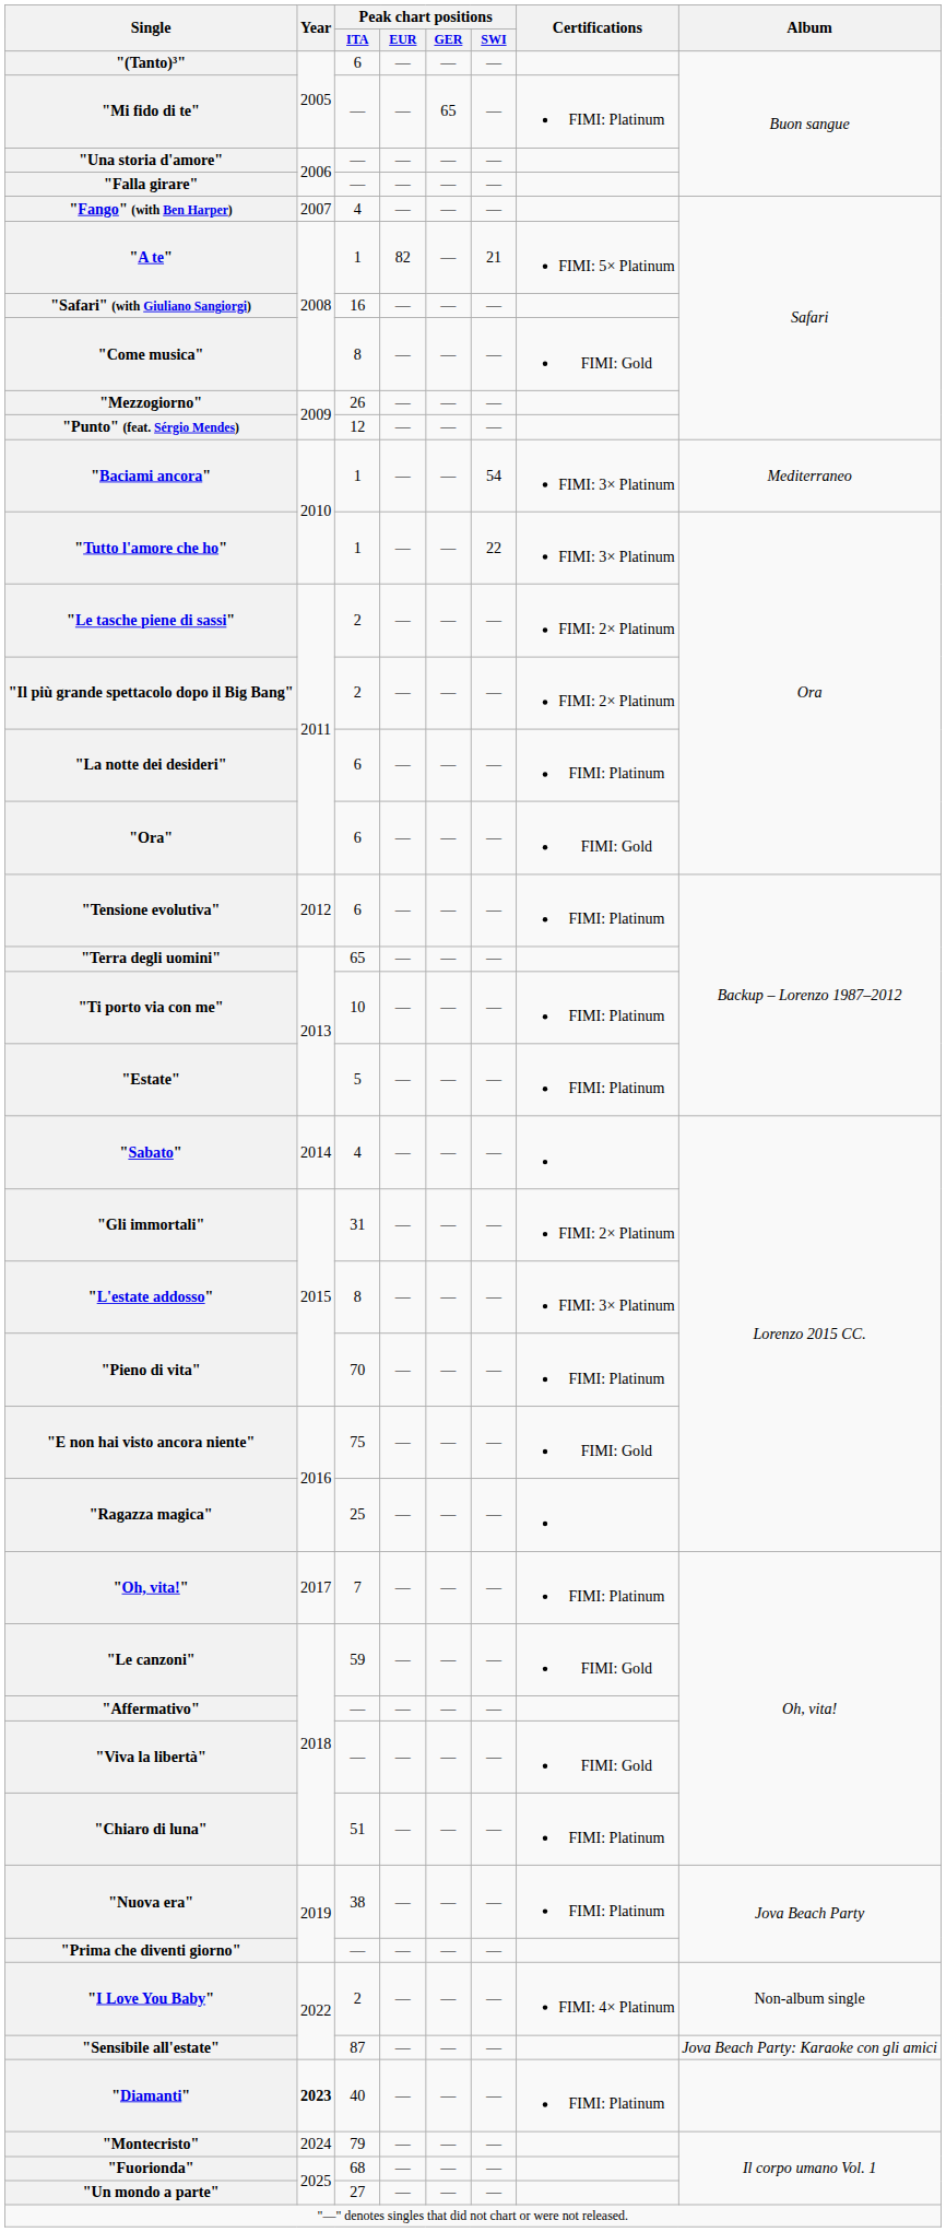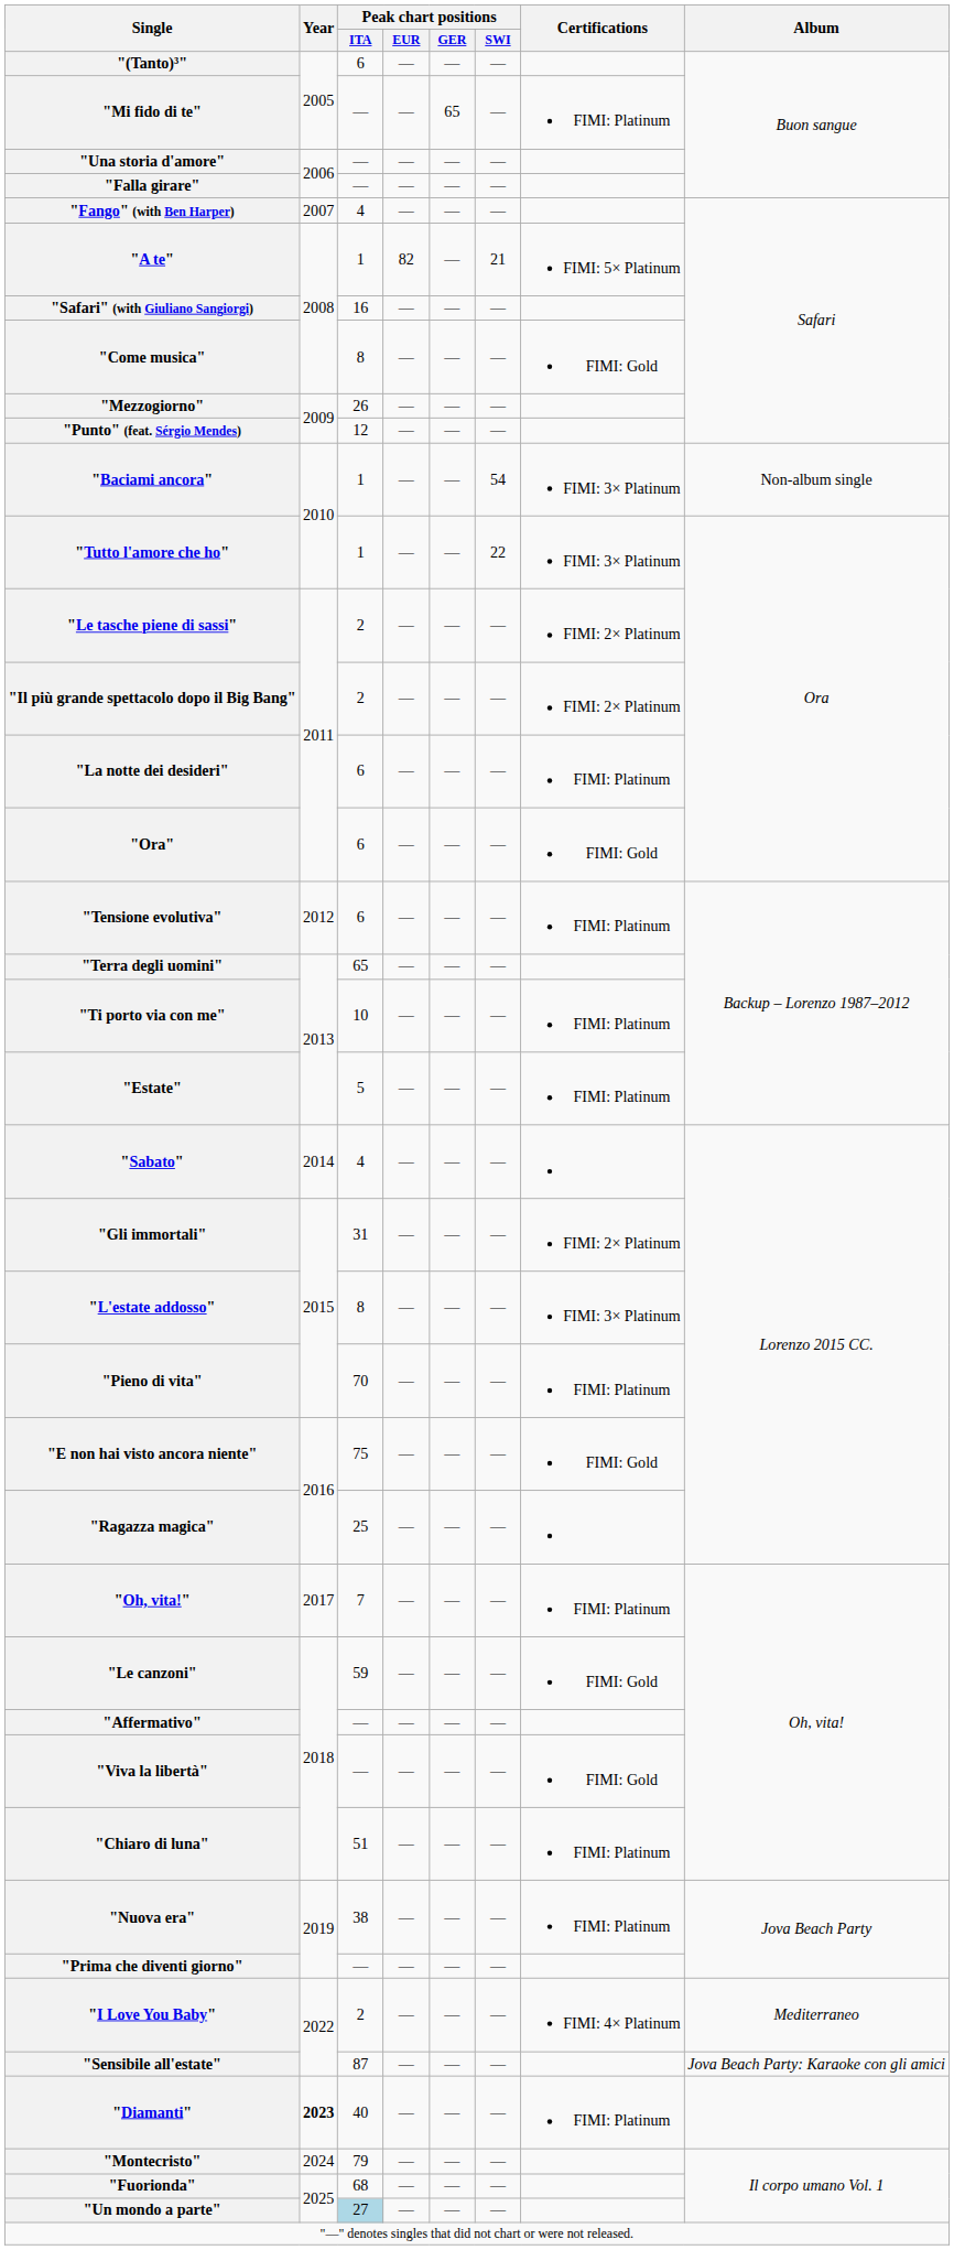 <table class="wikitable plainrowheaders" style="text-align:center;" border="1">
 <tr>
 <th scope="col" rowspan="2">Single</th>
 <th scope="col" rowspan="2">Year</th>
 <th scope="col" colspan="4">Peak chart positions</th>
 <th scope="col" rowspan="2">Certifications</th>
 <th scope="col" rowspan="2">Album</th>
 </tr>
 <tr>
 <th scope="col" style="width:3em;font-size:85%;"><a href='#'>ITA</a><br></th>
 <th scope="col" style="width:3em;font-size:85%;"><a href='#'>EUR</a><br></th>
 <th scope="col" style="width:3em;font-size:85%;"><a href='#'>GER</a><br></th>
 <th scope="col" style="width:3em;font-size:85%;"><a href='#'>SWI</a><br></th>
 </tr>
 <tr>
 <th scope="row">"(Tanto)³"</th>
 <td rowspan="2">2005</td>
 <td>6</td>
 <td>—</td>
 <td>—</td>
 <td>—</td>
 <td></td>
 <td rowspan="4"><em>Buon sangue</em></td>
 </tr>
 <tr>
 <th scope="row">"Mi fido di te"</th>
 <td>—</td>
 <td>—</td>
 <td>65</td>
 <td>—</td>
 <td><br><ul><li>FIMI: Platinum</li></ul></td>
 </tr>
 <tr>
 <th scope="row">"Una storia d'amore"</th>
 <td rowspan="2">2006</td>
 <td>—</td>
 <td>—</td>
 <td>—</td>
 <td>—</td>
 <td></td>
 </tr>
 <tr>
 <th scope="row">"Falla girare"</th>
 <td>—</td>
 <td>—</td>
 <td>—</td>
 <td>—</td>
 <td></td>
 </tr>
 <tr>
 <th scope="row">"<a href='#'>Fango</a>" <small>(with <a href='#'>Ben Harper</a>)</small></th>
 <td>2007</td>
 <td>4</td>
 <td>—</td>
 <td>—</td>
 <td>—</td>
 <td></td>
 <td rowspan="6"><em>Safari</em></td>
 </tr>
 <tr>
 <th scope="row">"<a href='#'>A te</a>"</th>
 <td rowspan="3">2008</td>
 <td>1</td>
 <td>82</td>
 <td>—</td>
 <td>21</td>
 <td><br><ul><li>FIMI: 5× Platinum</li></ul></td>
 </tr>
 <tr>
 <th scope="row">"Safari" <small>(with <a href='#'>Giuliano Sangiorgi</a>)</small></th>
 <td>16</td>
 <td>—</td>
 <td>—</td>
 <td>—</td>
 <td></td>
 </tr>
 <tr>
 <th scope="row">"Come musica"</th>
 <td>8</td>
 <td>—</td>
 <td>—</td>
 <td>—</td>
 <td><br><ul><li>FIMI: Gold</li></ul></td>
 </tr>
 <tr>
 <th scope="row">"Mezzogiorno"</th>
 <td rowspan="2">2009</td>
 <td>26</td>
 <td>—</td>
 <td>—</td>
 <td>—</td>
 <td></td>
 </tr>
 <tr>
 <th scope="row">"Punto" <small>(feat. <a href='#'>Sérgio Mendes</a>)</small></th>
 <td>12</td>
 <td>—</td>
 <td>—</td>
 <td>—</td>
 <td></td>
 </tr>
 <tr>
 <th scope="row">"<a href='#'>Baciami ancora</a>"</th>
 <td rowspan="2">2010</td>
 <td>1</td>
 <td>—</td>
 <td>—</td>
 <td>54</td>
 <td><br><ul><li>FIMI: 3× Platinum</li></ul></td>
-<td><em>Mediterraneo</em></td>
+<td>Non-album single</td>
 </tr>
 <tr>
 <th scope="row">"<a href='#'>Tutto l'amore che ho</a>"</th>
 <td>1</td>
 <td>—</td>
 <td>—</td>
 <td>22</td>
 <td><br><ul><li>FIMI: 3× Platinum</li></ul></td>
 <td rowspan="5"><em>Ora</em></td>
 </tr>
 <tr>
 <th scope="row">"<a href='#'>Le tasche piene di sassi</a>"</th>
 <td rowspan="4">2011</td>
 <td>2</td>
 <td>—</td>
 <td>—</td>
 <td>—</td>
 <td><br><ul><li>FIMI: 2× Platinum</li></ul></td>
 </tr>
 <tr>
 <th scope="row">"Il più grande spettacolo dopo il Big Bang"</th>
 <td>2</td>
 <td>—</td>
 <td>—</td>
 <td>—</td>
 <td><br><ul><li>FIMI: 2× Platinum</li></ul></td>
 </tr>
 <tr>
 <th scope="row">"La notte dei desideri"</th>
 <td>6</td>
 <td>—</td>
 <td>—</td>
 <td>—</td>
 <td><br><ul><li>FIMI: Platinum</li></ul></td>
 </tr>
 <tr>
 <th scope="row">"Ora"</th>
 <td>6</td>
 <td>—</td>
 <td>—</td>
 <td>—</td>
 <td><br><ul><li>FIMI: Gold</li></ul></td>
 </tr>
 <tr>
 <th scope="row">"Tensione evolutiva"</th>
 <td>2012</td>
 <td>6</td>
 <td>—</td>
 <td>—</td>
 <td>—</td>
 <td><br><ul><li>FIMI: Platinum</li></ul></td>
 <td rowspan="4"><em>Backup – Lorenzo 1987–2012</em></td>
 </tr>
 <tr>
 <th scope="row">"Terra degli uomini"</th>
 <td rowspan="3">2013</td>
 <td>65</td>
 <td>—</td>
 <td>—</td>
 <td>—</td>
 <td></td>
 </tr>
 <tr>
 <th scope="row">"Ti porto via con me"</th>
 <td>10</td>
 <td>—</td>
 <td>—</td>
 <td>—</td>
 <td><br><ul><li>FIMI: Platinum</li></ul></td>
 </tr>
 <tr>
 <th scope="row">"Estate"</th>
 <td>5</td>
 <td>—</td>
 <td>—</td>
 <td>—</td>
 <td><br><ul><li>FIMI: Platinum</li></ul></td>
 </tr>
 <tr>
 <th scope="row">"<a href='#'>Sabato</a>"</th>
 <td>2014</td>
 <td>4</td>
 <td>—</td>
 <td>—</td>
 <td>—</td>
 <td><br><ul><li></li></ul></td>
 <td rowspan="6"><em>Lorenzo 2015 CC.</em></td>
 </tr>
 <tr>
 <th scope="row">"Gli immortali"</th>
 <td rowspan="3">2015</td>
 <td>31</td>
 <td>—</td>
 <td>—</td>
 <td>—</td>
 <td><br><ul><li>FIMI: 2× Platinum</li></ul></td>
 </tr>
 <tr>
 <th scope="row">"<a href='#'>L'estate addosso</a>"</th>
 <td>8</td>
 <td>—</td>
 <td>—</td>
 <td>—</td>
 <td><br><ul><li>FIMI: 3× Platinum</li></ul></td>
 </tr>
 <tr>
 <th scope="row">"Pieno di vita"</th>
 <td>70</td>
 <td>—</td>
 <td>—</td>
 <td>—</td>
 <td><br><ul><li>FIMI: Platinum</li></ul></td>
 </tr>
 <tr>
 <th scope="row">"E non hai visto ancora niente"</th>
 <td rowspan="2">2016</td>
 <td>75</td>
 <td>—</td>
 <td>—</td>
 <td>—</td>
 <td><br><ul><li>FIMI: Gold</li></ul></td>
 </tr>
 <tr>
 <th scope="row">"Ragazza magica"</th>
 <td>25</td>
 <td>—</td>
 <td>—</td>
 <td>—</td>
 <td><br><ul><li></li></ul></td>
 </tr>
 <tr>
 <th scope="row">"<a href='#'>Oh, vita!</a>"</th>
 <td>2017</td>
 <td>7</td>
 <td>—</td>
 <td>—</td>
 <td>—</td>
 <td><br><ul><li>FIMI: Platinum</li></ul></td>
 <td rowspan="5"><em>Oh, vita!</em></td>
 </tr>
 <tr>
 <th scope="row">"Le canzoni"</th>
 <td rowspan="4">2018</td>
 <td>59</td>
 <td>—</td>
 <td>—</td>
 <td>—</td>
 <td><br><ul><li>FIMI: Gold</li></ul></td>
 </tr>
 <tr>
 <th scope="row">"Affermativo"</th>
 <td>—</td>
 <td>—</td>
 <td>—</td>
 <td>—</td>
 <td></td>
 </tr>
 <tr>
 <th scope="row">"Viva la libertà"</th>
 <td>—</td>
 <td>—</td>
 <td>—</td>
 <td>—</td>
 <td><br><ul><li>FIMI: Gold</li></ul></td>
 </tr>
 <tr>
 <th scope="row">"Chiaro di luna"</th>
 <td>51</td>
 <td>—</td>
 <td>—</td>
 <td>—</td>
 <td><br><ul><li>FIMI: Platinum</li></ul></td>
 </tr>
 <tr>
 <th scope="row">"Nuova era"</th>
 <td rowspan="2">2019</td>
 <td>38</td>
 <td>—</td>
 <td>—</td>
 <td>—</td>
 <td><br><ul><li>FIMI: Platinum</li></ul></td>
 <td rowspan="2"><em>Jova Beach Party</em></td>
 </tr>
 <tr>
 <th scope="row">"Prima che diventi giorno"</th>
 <td>—</td>
 <td>—</td>
 <td>—</td>
 <td>—</td>
 <td></td>
 </tr>
 <tr>
 <th scope="row">"<a href='#'>I Love You Baby</a>"<br></th>
 <td rowspan="2">2022</td>
 <td>2</td>
 <td>—</td>
 <td>—</td>
 <td>—</td>
 <td><br><ul><li>FIMI: 4× Platinum</li></ul></td>
-<td>Non-album single</td>
+<td><em>Mediterraneo</em></td>
 </tr>
 <tr>
 <th scope="row">"Sensibile all'estate"<br></th>
 <td>87<br></td>
 <td>—</td>
 <td>—</td>
 <td>—</td>
 <td></td>
 <td><em>Jova Beach Party: Karaoke con gli amici</em></td>
 </tr>
 <tr>
 <th scope="row">"<a href='#'>Diamanti</a>"<br></th>
 <td><strong>2023</strong></td>
 <td>40</td>
 <td>—</td>
 <td>—</td>
 <td>—</td>
 <td><br><ul><li>FIMI: Platinum</li></ul></td>
 <td></td>
 </tr>
 <tr>
 <th scope="row">"Montecristo"</th>
 <td>2024</td>
 <td>79<br></td>
 <td>—</td>
 <td>—</td>
 <td>—</td>
 <td></td>
 <td rowspan="3"><em>Il corpo umano Vol. 1</em></td>
 </tr>
 <tr>
 <th scope="row">"Fuorionda"</th>
 <td rowspan="2">2025</td>
 <td>68<br></td>
 <td>—</td>
 <td>—</td>
 <td>—</td>
 <td></td>
 </tr>
 <tr>
 <th scope="row">"Un mondo a parte"</th>
-<td>27<br></td>
+<td style="background: lightblue;">27<br></td>
 <td>—</td>
 <td>—</td>
 <td>—</td>
 <td></td>
 </tr>
 <tr>
 <td align="center" colspan="30" style="font-size:85%">"—" denotes singles that did not chart or were not released.</td>
 </tr>
 </table>
